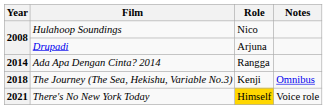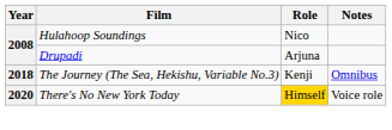 <table class="wikitable sortable">
 <tr>
 <th>Year</th>
 <th>Film</th>
 <th>Role</th>
 <th>Notes</th>
 </tr>
 <tr>
 <th rowspan="2">2008</th>
 <td><em>Hulahoop Soundings</em></td>
 <td>Nico</td>
 <td></td>
 </tr>
 <tr>
 <td><a href='#'><em>Drupadi</em></a></td>
 <td>Arjuna</td>
 <td></td>
 </tr>
 <tr>
-<th>2014</th>
-<td><em>Ada Apa Dengan Cinta? 2014</em></td>
-<td>Rangga</td>
-<td></td>
-</tr>
-<tr>
 <th>2018</th>
 <td><em>The Journey (The Sea, Hekishu, Variable No.3)</em></td>
 <td>Kenji</td>
 <td><a href='#'>Omnibus</a></td>
 </tr>
 <tr>
-<th>2021</th>
+<th>2020</th>
 <td><em>There's No New York Today</em></td>
 <td style="background: gold;">Himself</td>
 <td>Voice role</td>
 </tr>
 </table>
